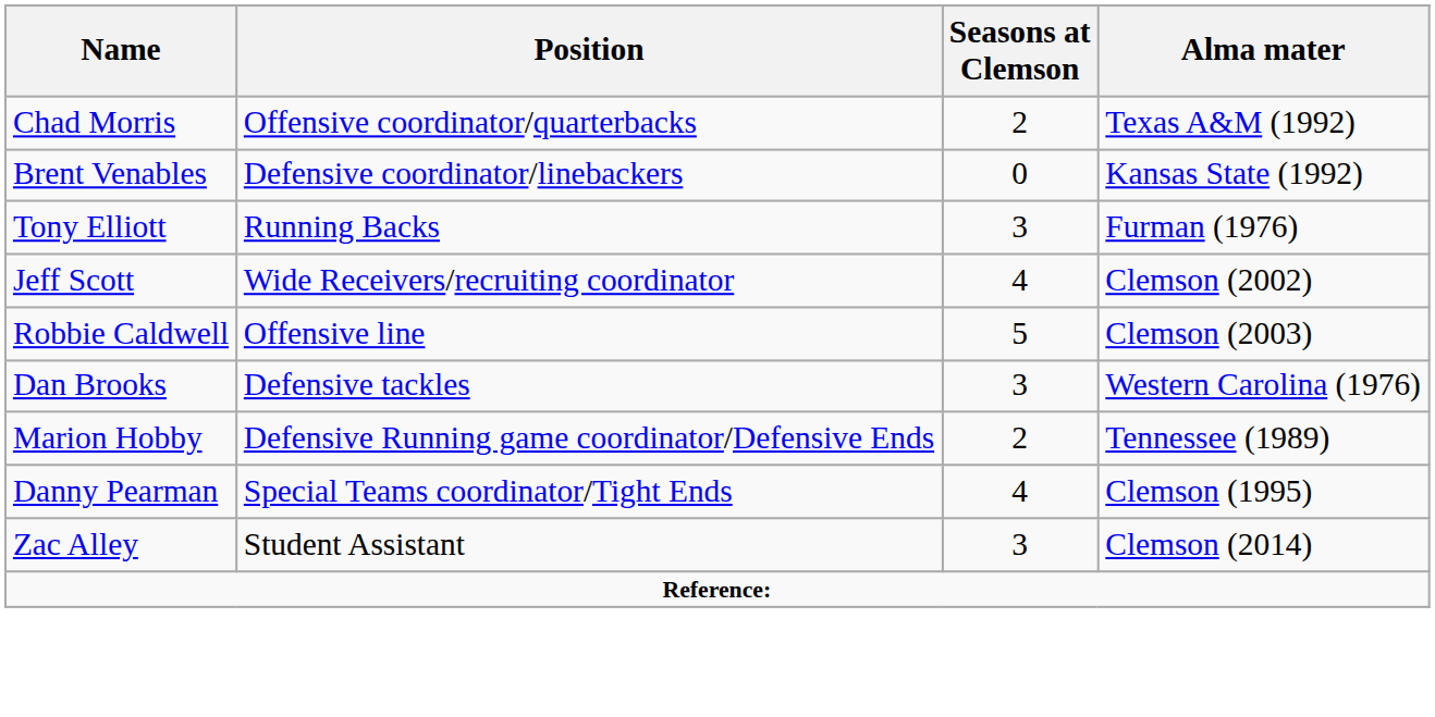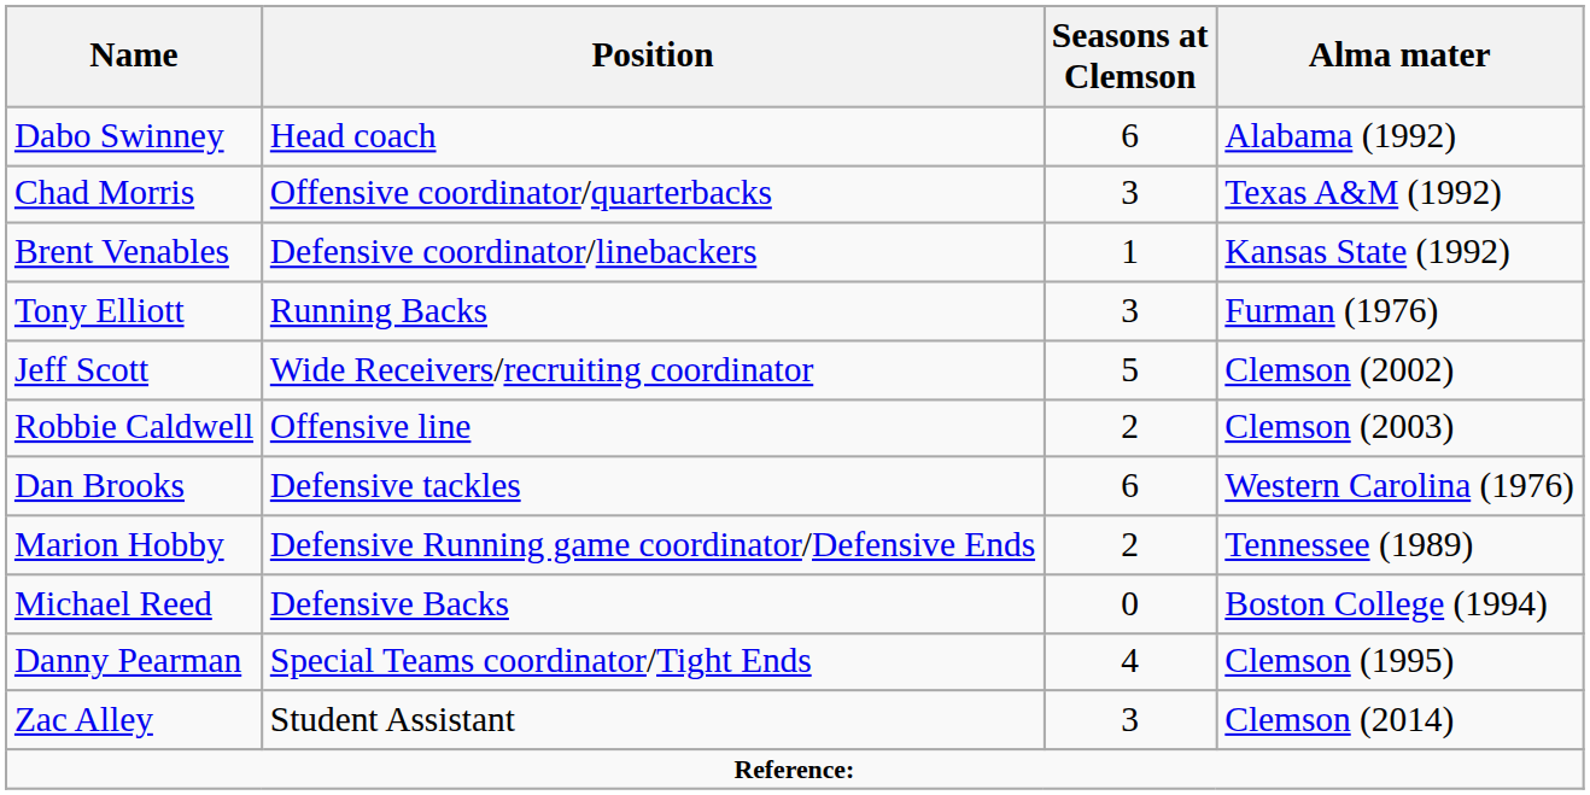 <table class="wikitable" border="1" style="font-size:90%;">
 <tr>
 <th>Name</th>
 <th>Position</th>
 <th>Seasons at<br>Clemson</th>
 <th>Alma mater</th>
 </tr>
 <tr>
+<td><a href='#'>Dabo Swinney</a></td>
+<td><a href='#'>Head coach</a></td>
+<td align=center>6</td>
+<td><a href='#'>Alabama</a> (1992)</td>
+</tr>
+<tr>
 <td><a href='#'>Chad Morris</a></td>
 <td><a href='#'>Offensive coordinator</a>/<a href='#'>quarterbacks</a></td>
-<td align=center>2</td>
+<td align=center>3</td>
 <td><a href='#'>Texas A&M</a> (1992)</td>
 </tr>
 <tr>
 <td><a href='#'>Brent Venables</a></td>
 <td><a href='#'>Defensive coordinator</a>/<a href='#'>linebackers</a></td>
-<td align=center>0</td>
+<td align=center>1</td>
 <td><a href='#'>Kansas State</a> (1992)</td>
 </tr>
 <tr>
 <td><a href='#'>Tony Elliott</a></td>
 <td><a href='#'>Running Backs</a></td>
 <td align=center>3</td>
 <td><a href='#'>Furman</a> (1976)</td>
 </tr>
 <tr>
 <td><a href='#'>Jeff Scott</a></td>
 <td><a href='#'>Wide Receivers</a>/<a href='#'>recruiting coordinator</a></td>
-<td align=center>4</td>
+<td align=center>5</td>
 <td><a href='#'>Clemson</a> (2002)</td>
 </tr>
 <tr>
 <td><a href='#'>Robbie Caldwell</a></td>
 <td><a href='#'>Offensive line</a></td>
-<td align=center>5</td>
+<td align=center>2</td>
 <td><a href='#'>Clemson</a> (2003)</td>
 </tr>
 <tr>
 <td><a href='#'>Dan Brooks</a></td>
 <td><a href='#'>Defensive tackles</a></td>
-<td align=center>3</td>
+<td align=center>6</td>
 <td><a href='#'>Western Carolina</a> (1976)</td>
 </tr>
 <tr>
 <td><a href='#'>Marion Hobby</a></td>
 <td><a href='#'>Defensive Running game coordinator</a>/<a href='#'>Defensive Ends</a></td>
 <td align=center>2</td>
 <td><a href='#'>Tennessee</a> (1989)</td>
+</tr>
+<tr>
+<td><a href='#'>Michael Reed</a></td>
+<td><a href='#'>Defensive Backs</a></td>
+<td align=center>0</td>
+<td><a href='#'>Boston College</a> (1994)</td>
 </tr>
 <tr>
 <td><a href='#'>Danny Pearman</a></td>
 <td><a href='#'>Special Teams coordinator</a>/<a href='#'>Tight Ends</a></td>
 <td align=center>4</td>
 <td><a href='#'>Clemson</a> (1995)</td>
 </tr>
 <tr>
 <td><a href='#'>Zac Alley</a></td>
 <td>Student Assistant</td>
 <td align=center>3</td>
 <td><a href='#'>Clemson</a> (2014)</td>
 </tr>
 <tr>
 <td colspan="4" style="font-size: 8pt" align="center"><strong>Reference:</strong></td>
 </tr>
 </table>
